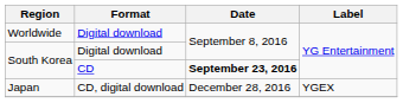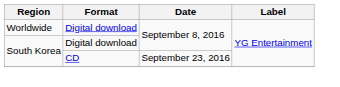 <table class="wikitable">
 <tr>
 <th>Region</th>
 <th>Format</th>
 <th>Date</th>
 <th>Label</th>
 </tr>
 <tr>
 <td>Worldwide</td>
 <td><a href='#'>Digital download</a></td>
 <td rowspan="2">September 8, 2016</td>
 <td rowspan="3"><a href='#'>YG Entertainment</a></td>
 </tr>
 <tr>
 <td rowspan="2">South Korea</td>
 <td>Digital download</td>
 </tr>
 <tr>
 <td><a href='#'>CD</a></td>
-<td><strong>September 23, 2016</strong></td>
-</tr>
-<tr>
-<td>Japan</td>
-<td>CD, digital download</td>
-<td>December 28, 2016</td>
-<td>YGEX</td>
+<td>September 23, 2016</td>
 </tr>
 <tr>
 </tr>
 </table>
